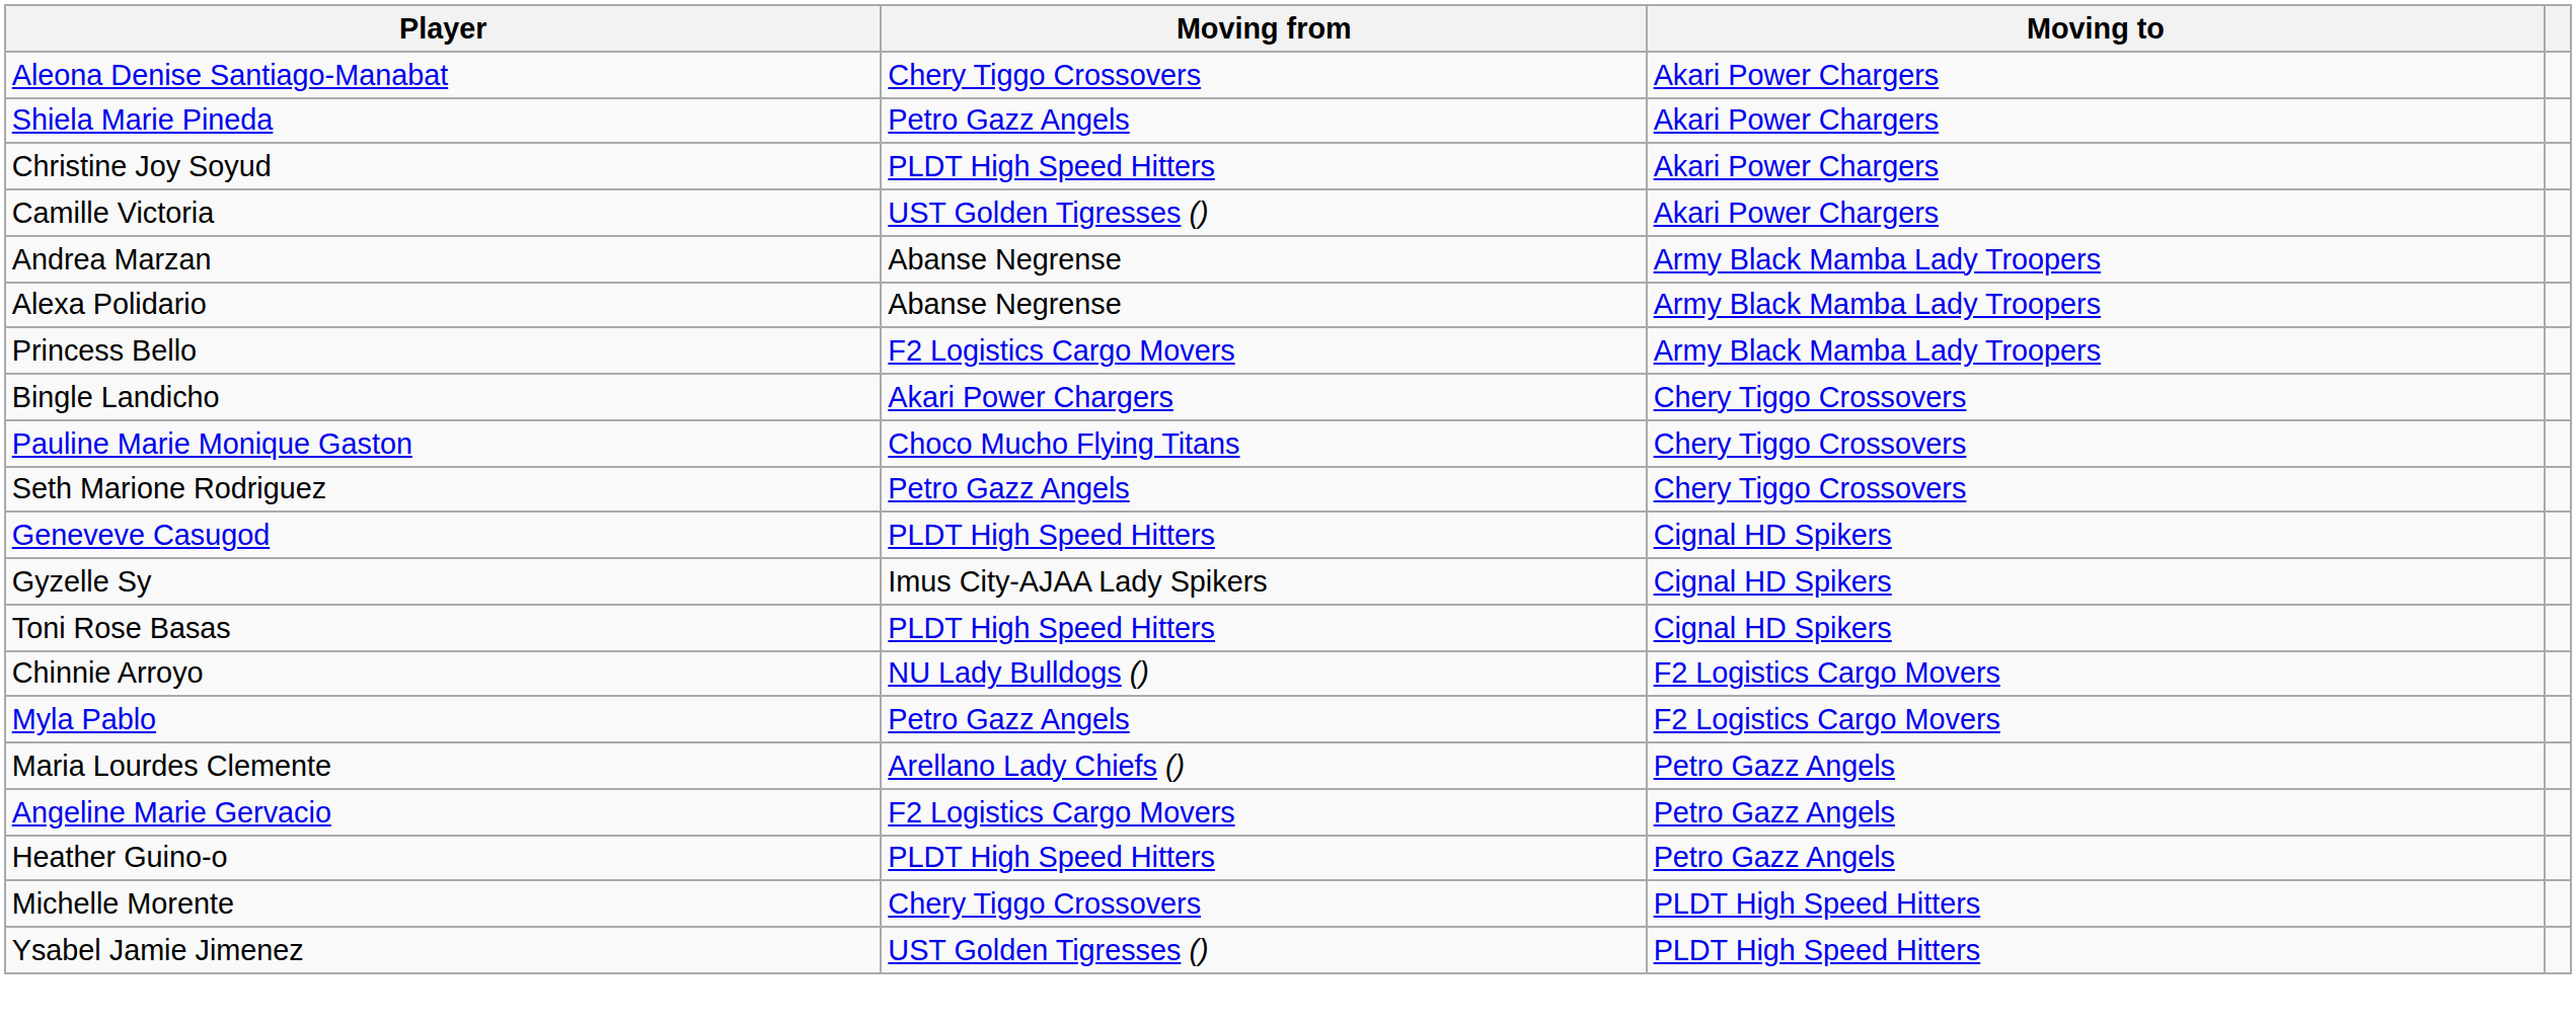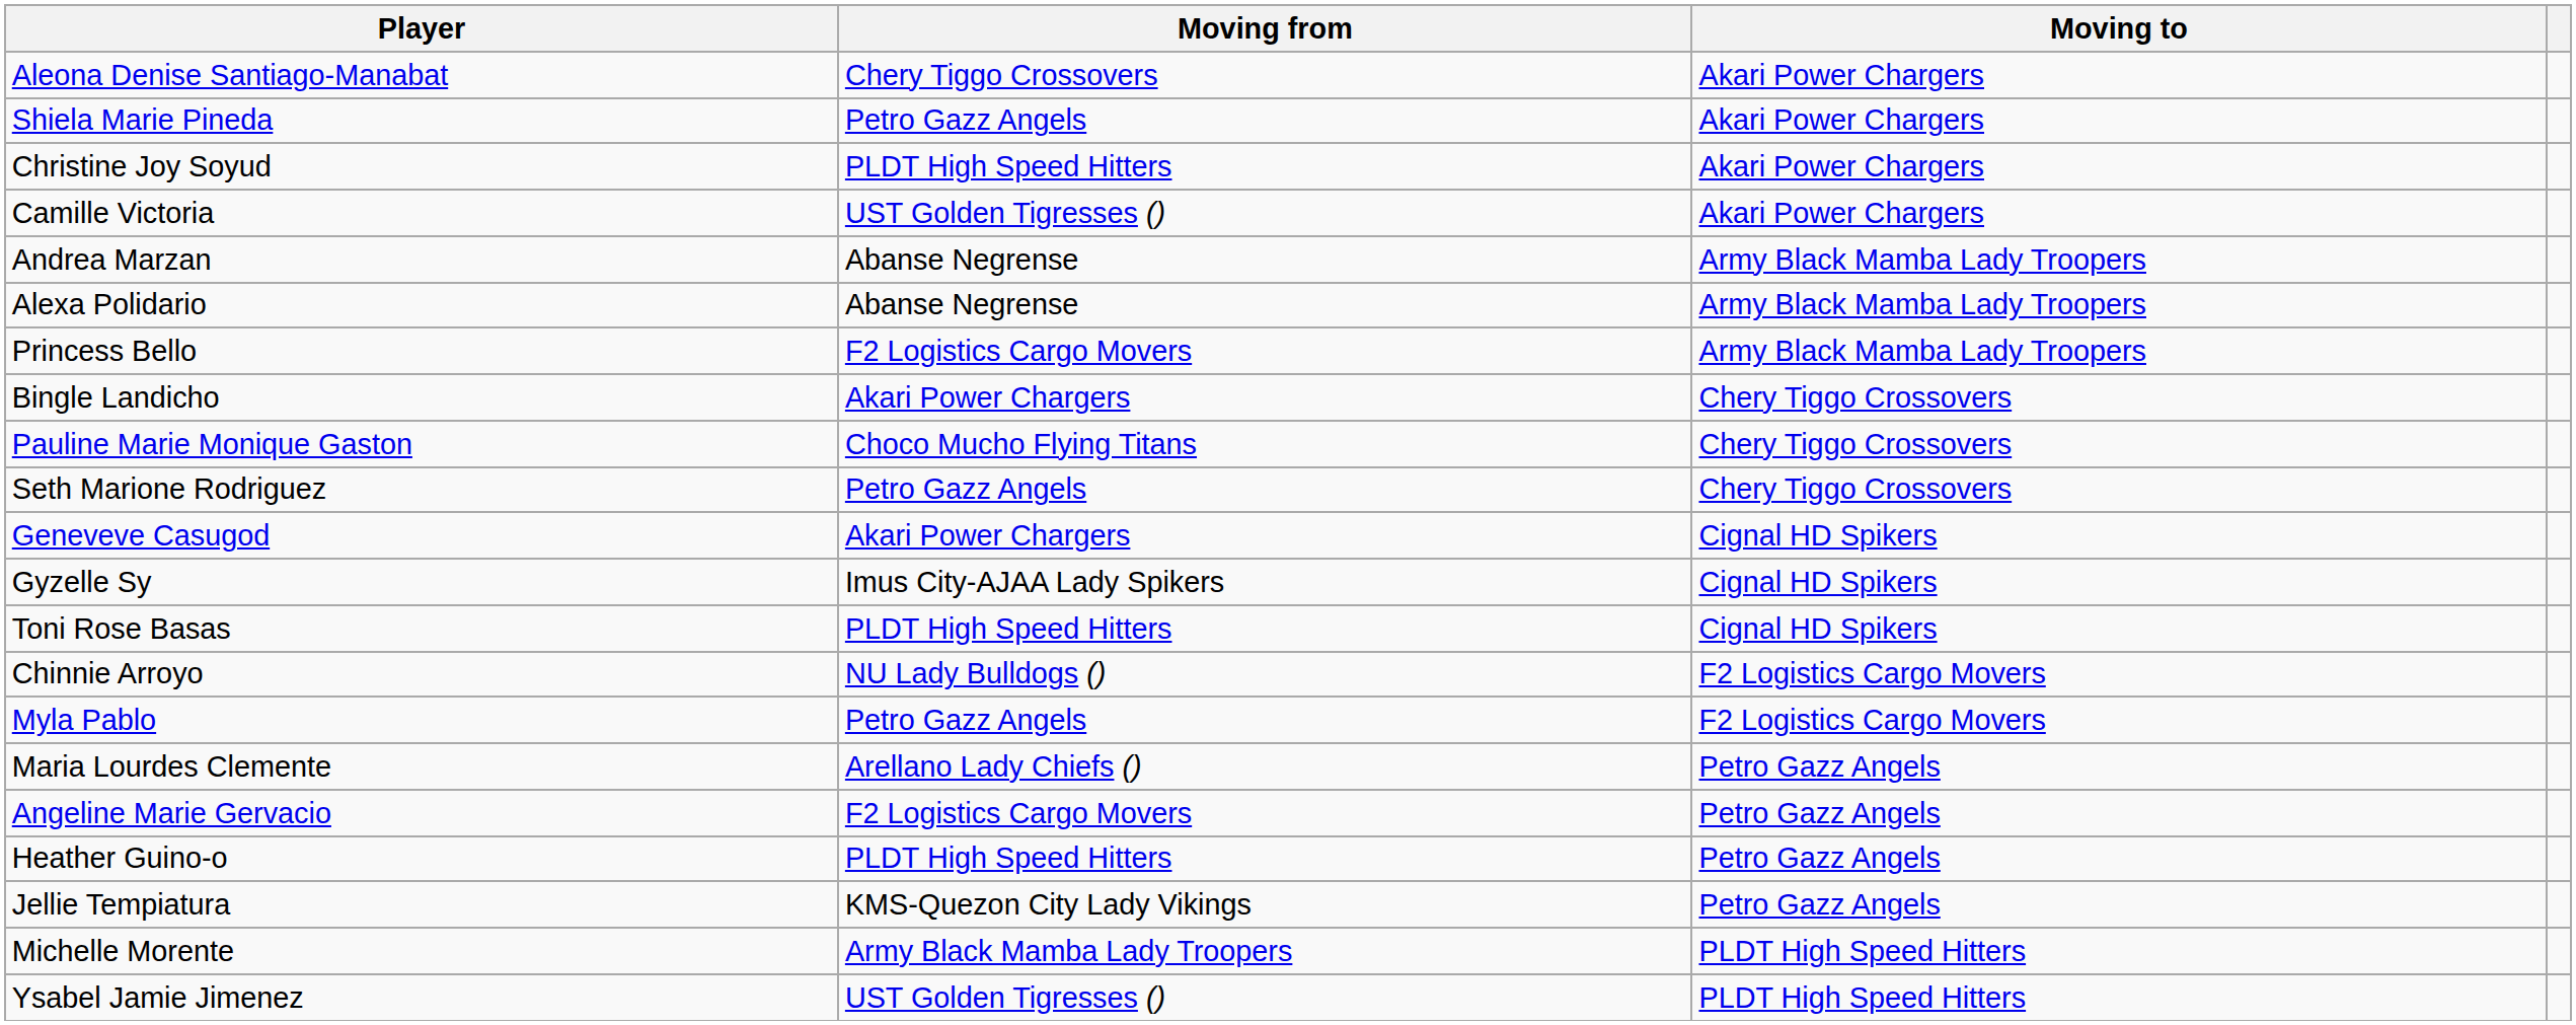 <table class="wikitable sortable" style="width:80%; font-size:90%">
 <tr>
 <th>Player</th>
 <th>Moving from</th>
 <th>Moving to</th>
 <th class="unsortable"></th>
 </tr>
 <tr>
 <td><a href='#'>Aleona Denise Santiago-Manabat</a></td>
 <td><a href='#'>Chery Tiggo Crossovers</a></td>
 <td><a href='#'>Akari Power Chargers</a></td>
 <td align="center"></td>
 </tr>
 <tr>
 <td><a href='#'>Shiela Marie Pineda</a></td>
 <td><a href='#'>Petro Gazz Angels</a></td>
 <td><a href='#'>Akari Power Chargers</a></td>
 <td align="center"></td>
 </tr>
 <tr>
 <td>Christine Joy Soyud</td>
 <td><a href='#'>PLDT High Speed Hitters</a></td>
 <td><a href='#'>Akari Power Chargers</a></td>
 <td align="center"></td>
 </tr>
 <tr>
 <td>Camille Victoria</td>
 <td><a href='#'>UST Golden Tigresses</a> <em>()</em></td>
 <td><a href='#'>Akari Power Chargers</a></td>
 <td align="center"></td>
 </tr>
 <tr>
 <td>Andrea Marzan</td>
 <td>Abanse Negrense</td>
 <td><a href='#'>Army Black Mamba Lady Troopers</a></td>
 <td align="center"></td>
 </tr>
 <tr>
 <td>Alexa Polidario</td>
 <td>Abanse Negrense</td>
 <td><a href='#'>Army Black Mamba Lady Troopers</a></td>
 <td align="center"></td>
 </tr>
 <tr>
 <td>Princess Bello</td>
 <td><a href='#'>F2 Logistics Cargo Movers</a></td>
 <td><a href='#'>Army Black Mamba Lady Troopers</a></td>
 <td align="center"></td>
 </tr>
 <tr>
 <td>Bingle Landicho</td>
 <td><a href='#'>Akari Power Chargers</a></td>
 <td><a href='#'>Chery Tiggo Crossovers</a></td>
 <td align="center"></td>
 </tr>
 <tr>
 <td><a href='#'>Pauline Marie Monique Gaston</a></td>
 <td><a href='#'>Choco Mucho Flying Titans</a></td>
 <td><a href='#'>Chery Tiggo Crossovers</a></td>
 <td align="center"></td>
 </tr>
 <tr>
 <td>Seth Marione Rodriguez</td>
 <td><a href='#'>Petro Gazz Angels</a></td>
 <td><a href='#'>Chery Tiggo Crossovers</a></td>
 <td align="center"></td>
 </tr>
 <tr>
 <td><a href='#'>Geneveve Casugod</a></td>
-<td><a href='#'>PLDT High Speed Hitters</a></td>
+<td><a href='#'>Akari Power Chargers</a></td>
 <td><a href='#'>Cignal HD Spikers</a></td>
 <td align="center"></td>
 </tr>
 <tr>
 <td>Gyzelle Sy</td>
 <td>Imus City-AJAA Lady Spikers</td>
 <td><a href='#'>Cignal HD Spikers</a></td>
 <td align="center"></td>
 </tr>
 <tr>
 <td>Toni Rose Basas</td>
 <td><a href='#'>PLDT High Speed Hitters</a></td>
 <td><a href='#'>Cignal HD Spikers</a></td>
 <td align="center"></td>
 </tr>
 <tr>
 <td>Chinnie Arroyo</td>
 <td><a href='#'>NU Lady Bulldogs</a> <em>()</em></td>
 <td><a href='#'>F2 Logistics Cargo Movers</a></td>
 <td align="center"></td>
 </tr>
 <tr>
 <td><a href='#'>Myla Pablo</a></td>
 <td><a href='#'>Petro Gazz Angels</a></td>
 <td><a href='#'>F2 Logistics Cargo Movers</a></td>
 <td align="center"></td>
 </tr>
 <tr>
 <td>Maria Lourdes Clemente</td>
 <td><a href='#'>Arellano Lady Chiefs</a> <em>()</em></td>
 <td><a href='#'>Petro Gazz Angels</a></td>
 <td align="center"></td>
 </tr>
 <tr>
 <td><a href='#'>Angeline Marie Gervacio</a></td>
 <td><a href='#'>F2 Logistics Cargo Movers</a></td>
 <td><a href='#'>Petro Gazz Angels</a></td>
 <td align="center"></td>
 </tr>
 <tr>
 <td>Heather Guino-o</td>
 <td><a href='#'>PLDT High Speed Hitters</a></td>
 <td><a href='#'>Petro Gazz Angels</a></td>
 <td align="center"></td>
 </tr>
 <tr>
+<td>Jellie Tempiatura</td>
+<td>KMS-Quezon City Lady Vikings</td>
+<td><a href='#'>Petro Gazz Angels</a></td>
+<td align="center"></td>
+</tr>
+<tr>
 <td>Michelle Morente</td>
-<td><a href='#'>Chery Tiggo Crossovers</a></td>
+<td><a href='#'>Army Black Mamba Lady Troopers</a></td>
 <td><a href='#'>PLDT High Speed Hitters</a></td>
 <td align="center"></td>
 </tr>
 <tr>
 <td>Ysabel Jamie Jimenez</td>
 <td><a href='#'>UST Golden Tigresses</a> <em>()</em></td>
 <td><a href='#'>PLDT High Speed Hitters</a></td>
 <td align="center"></td>
 </tr>
 </table>
